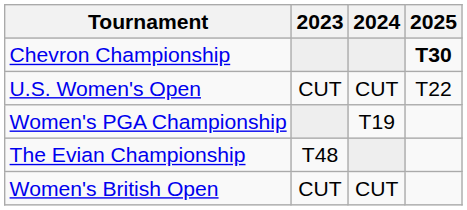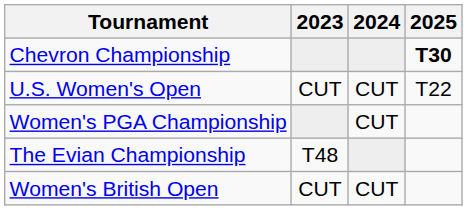 <table class="wikitable" style="font-size:95%;text-align:center;">
 <tr>
 <th>Tournament</th>
 <th>2023</th>
 <th>2024</th>
 <th>2025</th>
 </tr>
 <tr>
 <td align=left><a href='#'>Chevron Championship</a></td>
 <td style="background:#eeeeee;"></td>
 <td style="background:#eeeeee;"></td>
 <td><strong>T30</strong></td>
 </tr>
 <tr>
 <td align=left><a href='#'>U.S. Women's Open</a></td>
 <td>CUT</td>
 <td>CUT</td>
 <td>T22</td>
 </tr>
 <tr>
 <td align=left><a href='#'>Women's PGA Championship</a></td>
 <td style="background:#eeeeee;"></td>
-<td>T19</td>
+<td>CUT</td>
 <td></td>
 </tr>
 <tr>
 <td align=left><a href='#'>The Evian Championship</a></td>
 <td>T48</td>
 <td style="background:#eeeeee;"></td>
 <td></td>
 </tr>
 <tr>
 <td align=left><a href='#'>Women's British Open</a></td>
 <td>CUT</td>
 <td>CUT</td>
 <td></td>
 </tr>
 </table>
